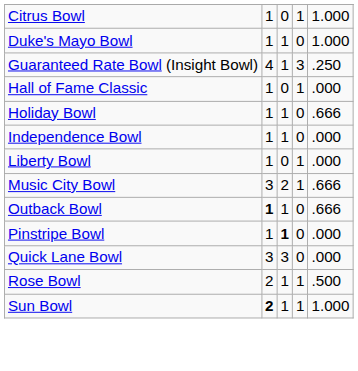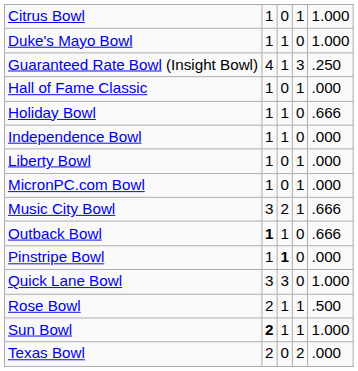 <table class="wikitable sortable">
 <tr>
 </tr>
 <tr>
 <td><a href='#'>Citrus Bowl</a></td>
 <td>1</td>
 <td>0</td>
 <td>1</td>
 <td>1.000</td>
 </tr>
 <tr>
 <td><a href='#'>Duke's Mayo Bowl</a></td>
 <td>1</td>
 <td>1</td>
 <td>0</td>
 <td>1.000</td>
 </tr>
 <tr>
 <td><a href='#'>Guaranteed Rate Bowl</a> (Insight Bowl)</td>
 <td>4</td>
 <td>1</td>
 <td>3</td>
 <td>.250</td>
 </tr>
 <tr>
 <td><a href='#'>Hall of Fame Classic</a></td>
 <td>1</td>
 <td>0</td>
 <td>1</td>
 <td>.000</td>
 </tr>
 <tr>
 <td><a href='#'>Holiday Bowl</a></td>
 <td>1</td>
 <td>1</td>
 <td>0</td>
 <td>.666</td>
 </tr>
 <tr>
 <td><a href='#'>Independence Bowl</a></td>
 <td>1</td>
 <td>1</td>
 <td>0</td>
 <td>.000</td>
 </tr>
 <tr>
 <td><a href='#'>Liberty Bowl</a></td>
 <td>1</td>
 <td>0</td>
 <td>1</td>
 <td>.000</td>
 </tr>
 <tr>
+<td><a href='#'>MicronPC.com Bowl</a></td>
+<td>1</td>
+<td>0</td>
+<td>1</td>
+<td>.000</td>
+</tr>
+<tr>
 <td><a href='#'>Music City Bowl</a></td>
 <td>3</td>
 <td>2</td>
 <td>1</td>
 <td>.666</td>
 </tr>
 <tr>
 <td><a href='#'>Outback Bowl</a></td>
 <td><strong>1</strong></td>
 <td>1</td>
 <td>0</td>
 <td>.666</td>
 </tr>
 <tr>
 <td><a href='#'>Pinstripe Bowl</a></td>
 <td>1</td>
 <td><strong>1</strong></td>
 <td>0</td>
 <td>.000</td>
 </tr>
 <tr>
 <td><a href='#'>Quick Lane Bowl</a></td>
 <td>3</td>
 <td>3</td>
 <td>0</td>
-<td>.000</td>
+<td>1.000</td>
 </tr>
 <tr>
 <td><a href='#'>Rose Bowl</a></td>
 <td>2</td>
 <td>1</td>
 <td>1</td>
 <td>.500</td>
 </tr>
 <tr>
 <td><a href='#'>Sun Bowl</a></td>
 <td><strong>2</strong></td>
 <td>1</td>
 <td>1</td>
 <td>1.000</td>
 </tr>
+<tr>
+<td><a href='#'>Texas Bowl</a></td>
+<td>2</td>
+<td>0</td>
+<td>2</td>
+<td>.000</td>
+</tr>
 </table>
